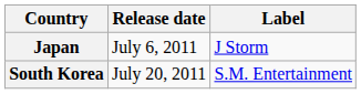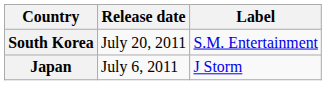 <table class="wikitable plainrowheaders">
 <tr>
 <th>Country</th>
 <th>Release date</th>
 <th>Label</th>
 </tr>
 <tr>
+<th scope="row">South Korea</th>
+<td>July 20, 2011</td>
+<td><a href='#'>S.M. Entertainment</a></td>
+</tr>
+<tr>
 <th scope="row">Japan</th>
 <td>July 6, 2011</td>
 <td><a href='#'>J Storm</a></td>
 </tr>
-<tr>
-<th scope="row">South Korea</th>
-<td>July 20, 2011</td>
-<td><a href='#'>S.M. Entertainment</a></td>
-</tr>
 </table>
